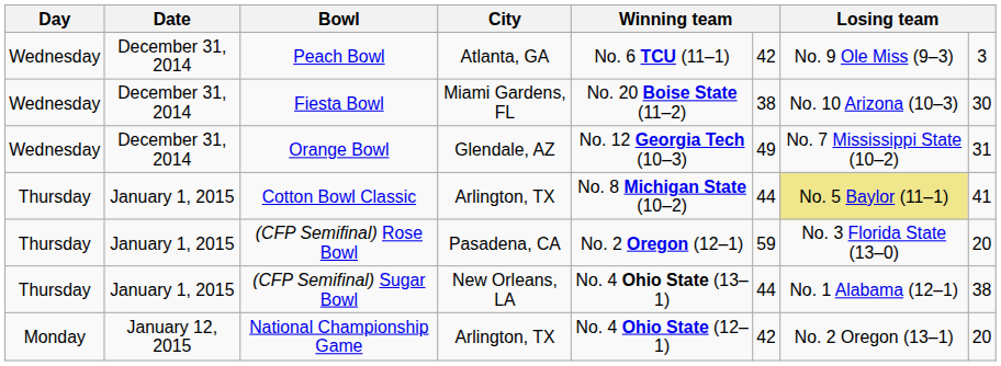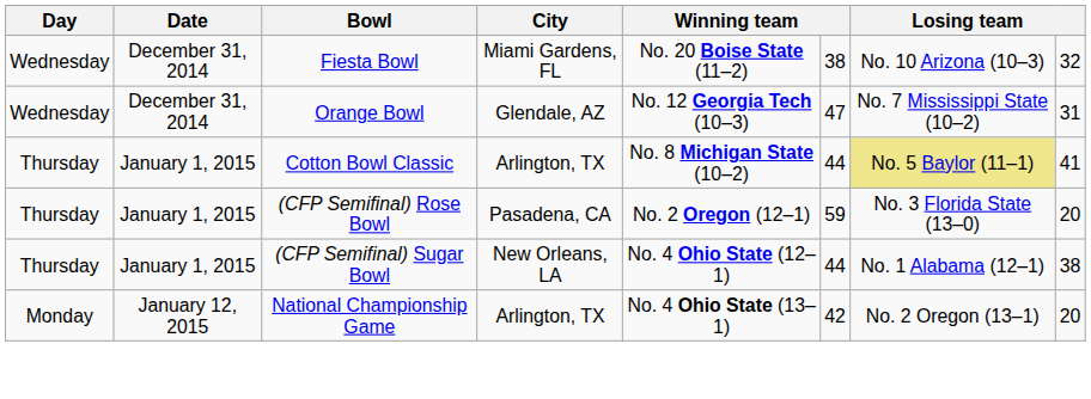 <table class="wikitable" style="text-align:center; font-size: 95%;">
 <tr>
 <th>Day</th>
 <th>Date</th>
 <th>Bowl</th>
 <th>City</th>
 <th colspan=2>Winning team</th>
 <th colspan=2>Losing team</th>
 </tr>
 <tr>
 <td>Wednesday</td>
 <td>December 31, 2014</td>
-<td><a href='#'>Peach Bowl</a></td>
-<td>Atlanta, GA</td>
-<td>No. 6 <strong><a href='#'>TCU</a></strong> (11–1)</td>
-<td>42</td>
-<td>No. 9 <a href='#'>Ole Miss</a> (9–3)</td>
-<td>3</td>
-</tr>
-<tr>
-<td>Wednesday</td>
-<td>December 31, 2014</td>
 <td><a href='#'>Fiesta Bowl</a></td>
 <td>Miami Gardens, FL</td>
 <td>No. 20 <strong><a href='#'>Boise State</a></strong> (11–2)</td>
 <td>38</td>
 <td>No. 10 <a href='#'>Arizona</a> (10–3)</td>
-<td>30</td>
+<td>32</td>
 </tr>
 <tr>
 <td>Wednesday</td>
 <td>December 31, 2014</td>
 <td><a href='#'>Orange Bowl</a></td>
 <td>Glendale, AZ</td>
 <td>No. 12 <strong><a href='#'>Georgia Tech</a></strong> (10–3)</td>
-<td>49</td>
+<td>47</td>
 <td>No. 7 <a href='#'>Mississippi State</a> (10–2)</td>
 <td>31</td>
 </tr>
 <tr>
 <td>Thursday</td>
 <td>January 1, 2015</td>
 <td><a href='#'>Cotton Bowl Classic</a></td>
 <td>Arlington, TX</td>
 <td>No. 8 <strong><a href='#'>Michigan State</a></strong> (10–2)</td>
 <td>44</td>
 <td style="background: khaki;">No. 5 <a href='#'>Baylor</a> (11–1)</td>
 <td>41</td>
 </tr>
 <tr>
 <td>Thursday</td>
 <td>January 1, 2015</td>
 <td><em>(CFP Semifinal)</em> <a href='#'>Rose Bowl</a></td>
 <td>Pasadena, CA</td>
 <td>No. 2 <strong><a href='#'>Oregon</a></strong> (12–1)</td>
 <td>59</td>
 <td>No. 3 <a href='#'>Florida State</a> (13–0)</td>
 <td>20</td>
 </tr>
 <tr>
 <td>Thursday</td>
 <td>January 1, 2015</td>
 <td><em>(CFP Semifinal)</em> <a href='#'>Sugar Bowl</a></td>
 <td>New Orleans, LA</td>
-<td>No. 4 <strong>Ohio State</strong> (13–1)</td>
+<td>No. 4 <strong><a href='#'>Ohio State</a></strong> (12–1)</td>
 <td>44</td>
 <td>No. 1 <a href='#'>Alabama</a> (12–1)</td>
 <td>38</td>
 </tr>
 <tr>
 <td>Monday</td>
 <td>January 12, 2015</td>
 <td><a href='#'>National Championship Game</a></td>
 <td>Arlington, TX</td>
-<td>No. 4 <strong><a href='#'>Ohio State</a></strong> (12–1)</td>
+<td>No. 4 <strong>Ohio State</strong> (13–1)</td>
 <td>42</td>
 <td>No. 2 Oregon (13–1)</td>
 <td>20</td>
 </tr>
 </table>
